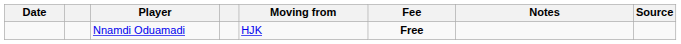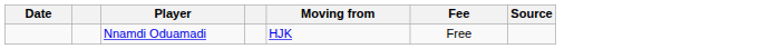 <table class="wikitable sortable">
 <tr>
 <th style="width:80px;">Date</th>
 <th style="width:30px;"></th>
 <th style="width:180px;">Player</th>
 <th style="width:20px;"></th>
 <th style="width:180px;">Moving from</th>
 <th style="width:120px;" class="unsortable">Fee</th>
-<th style="width:250px;" class="unsortable">Notes</th>
 <th style="width:20px;">Source</th>
 </tr>
 <tr>
 <td></td>
 <td align=center></td>
 <td> <a href='#'>Nnamdi Oduamadi</a></td>
 <td></td>
 <td> <a href='#'>HJK</a></td>
-<td align=center><strong>Free</strong></td>
-<td></td>
+<td align=center>Free</td>
 <td align=center></td>
 </tr>
 </table>
